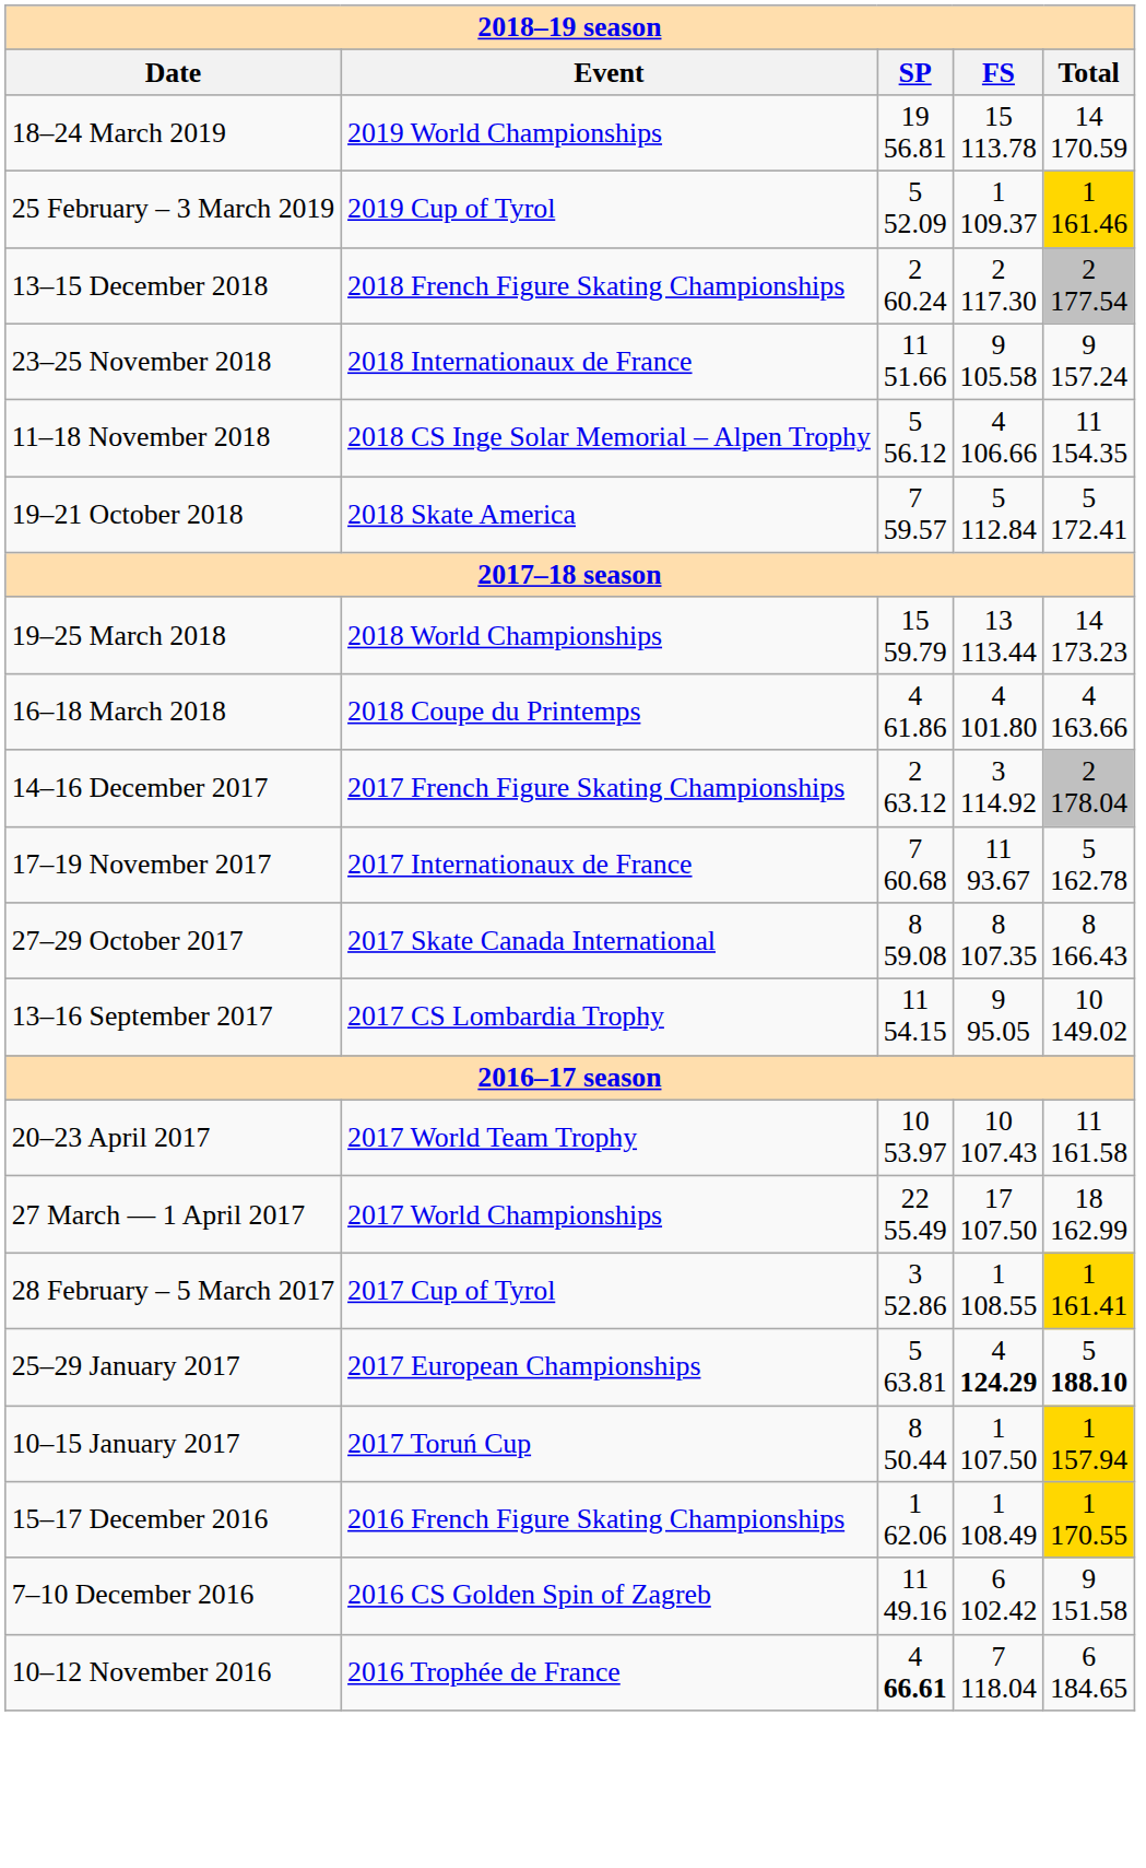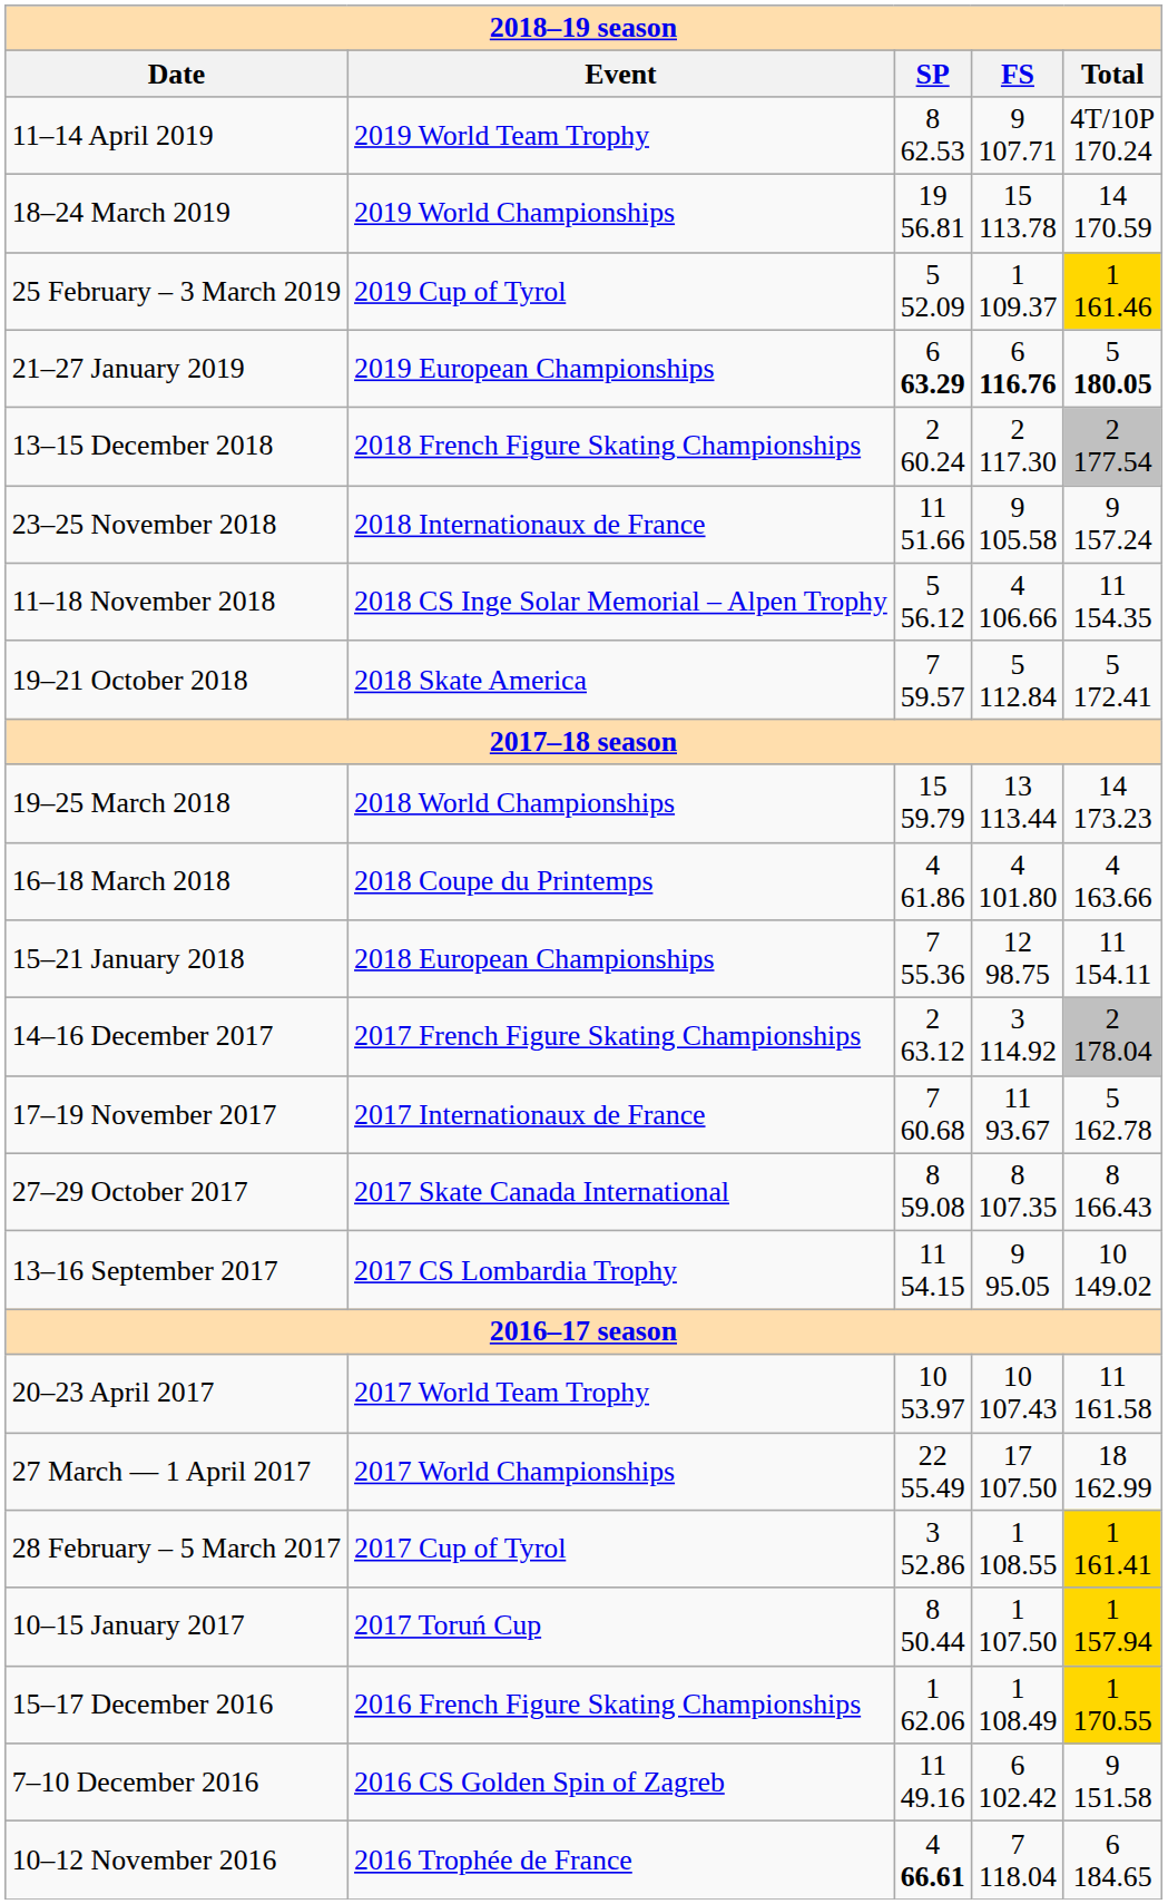 <table class="wikitable">
 <tr>
 <td colspan="5" style="background-color: #ffdead; " align="center"><a href='#'><strong>2018–19 season</strong></a></td>
 </tr>
 <tr>
 <th>Date</th>
 <th>Event</th>
 <th><a href='#'>SP</a></th>
 <th><a href='#'>FS</a></th>
 <th>Total</th>
+</tr>
+<tr>
+<td>11–14 April 2019</td>
+<td><a href='#'>2019 World Team Trophy</a></td>
+<td align=center>8 <br> 62.53</td>
+<td align=center>9 <br> 107.71</td>
+<td align=center>4T/10P <br> 170.24</td>
 </tr>
 <tr>
 <td>18–24 March 2019</td>
 <td><a href='#'>2019 World Championships</a></td>
 <td align=center>19 <br> 56.81</td>
 <td align=center>15 <br> 113.78</td>
 <td align=center>14 <br> 170.59</td>
 </tr>
 <tr>
 <td>25 February – 3 March 2019</td>
 <td><a href='#'>2019 Cup of Tyrol</a></td>
 <td align=center>5 <br> 52.09</td>
 <td align=center>1 <br> 109.37</td>
 <td align=center bgcolor=gold>1 <br> 161.46</td>
+</tr>
+<tr>
+<td>21–27 January 2019</td>
+<td><a href='#'>2019 European Championships</a></td>
+<td align=center>6 <br> <strong>63.29</strong></td>
+<td align=center>6 <br> <strong>116.76</strong></td>
+<td align=center>5 <br> <strong>180.05</strong></td>
 </tr>
 <tr>
 <td>13–15 December 2018</td>
 <td><a href='#'>2018 French Figure Skating Championships</a></td>
 <td align=center>2 <br> 60.24</td>
 <td align=center>2 <br> 117.30</td>
 <td align=center bgcolor="silver">2 <br> 177.54</td>
 </tr>
 <tr>
 <td>23–25 November 2018</td>
 <td><a href='#'>2018 Internationaux de France</a></td>
 <td align=center>11 <br> 51.66</td>
 <td align=center>9 <br> 105.58</td>
 <td align=center>9 <br> 157.24</td>
 </tr>
 <tr>
 <td>11–18 November 2018</td>
 <td><a href='#'>2018 CS Inge Solar Memorial – Alpen Trophy</a></td>
 <td align=center>5 <br> 56.12</td>
 <td align=center>4 <br> 106.66</td>
 <td align=center>11 <br> 154.35</td>
 </tr>
 <tr>
 <td>19–21 October 2018</td>
 <td><a href='#'>2018 Skate America</a></td>
 <td align=center>7 <br> 59.57</td>
 <td align=center>5 <br> 112.84</td>
 <td align=center>5 <br> 172.41</td>
 </tr>
 <tr>
 <td colspan="5" style="background-color: #ffdead; " align="center"><a href='#'><strong>2017–18 season</strong></a></td>
 </tr>
 <tr>
 <td>19–25 March 2018</td>
 <td><a href='#'>2018 World Championships</a></td>
 <td align=center>15 <br> 59.79</td>
 <td align=center>13 <br> 113.44</td>
 <td align=center>14 <br> 173.23</td>
 </tr>
 <tr>
 <td>16–18 March 2018</td>
 <td><a href='#'>2018 Coupe du Printemps</a></td>
 <td align=center>4 <br> 61.86</td>
 <td align=center>4 <br> 101.80</td>
 <td align=center>4 <br> 163.66</td>
+</tr>
+<tr>
+<td>15–21 January 2018</td>
+<td><a href='#'>2018 European Championships</a></td>
+<td align=center>7 <br> 55.36</td>
+<td align=center>12 <br> 98.75</td>
+<td align=center>11 <br> 154.11</td>
 </tr>
 <tr>
 <td>14–16 December 2017</td>
 <td><a href='#'>2017 French Figure Skating Championships</a></td>
 <td align=center>2 <br> 63.12</td>
 <td align=center>3 <br> 114.92</td>
 <td align=center bgcolor="silver">2 <br> 178.04</td>
 </tr>
 <tr>
 <td>17–19 November 2017</td>
 <td><a href='#'>2017 Internationaux de France</a></td>
 <td align=center>7 <br> 60.68</td>
 <td align=center>11 <br> 93.67</td>
 <td align=center>5 <br> 162.78</td>
 </tr>
 <tr>
 <td>27–29 October 2017</td>
 <td><a href='#'>2017 Skate Canada International</a></td>
 <td align=center>8 <br> 59.08</td>
 <td align=center>8 <br> 107.35</td>
 <td align=center>8 <br> 166.43</td>
 </tr>
 <tr>
 <td>13–16 September 2017</td>
 <td><a href='#'>2017 CS Lombardia Trophy</a></td>
 <td align=center>11 <br> 54.15</td>
 <td align=center>9 <br> 95.05</td>
 <td align=center>10 <br> 149.02</td>
 </tr>
 <tr>
 <td colspan="5" style="background-color: #ffdead; " align="center"><a href='#'><strong>2016–17 season</strong></a></td>
 </tr>
 <tr>
 <td>20–23 April 2017</td>
 <td><a href='#'>2017 World Team Trophy</a></td>
 <td align=center>10 <br> 53.97</td>
 <td align=center>10 <br> 107.43</td>
 <td align=center>11 <br> 161.58</td>
 </tr>
 <tr>
 <td>27 March — 1 April 2017</td>
 <td><a href='#'>2017 World Championships</a></td>
 <td align=center>22 <br> 55.49</td>
 <td align=center>17 <br> 107.50</td>
 <td align=center>18 <br> 162.99</td>
 </tr>
 <tr>
 <td>28 February – 5 March 2017</td>
 <td><a href='#'>2017 Cup of Tyrol</a></td>
 <td align=center>3 <br> 52.86</td>
 <td align=center>1 <br> 108.55</td>
 <td align=center bgcolor="gold">1 <br> 161.41</td>
 </tr>
 <tr>
-<td>25–29 January 2017</td>
-<td><a href='#'>2017 European Championships</a></td>
-<td align=center>5 <br> 63.81</td>
-<td align=center>4 <br> <strong>124.29</strong></td>
-<td align=center>5 <br> <strong>188.10</strong></td>
-</tr>
-<tr>
 <td>10–15 January 2017</td>
 <td><a href='#'>2017 Toruń Cup</a></td>
 <td align=center>8 <br> 50.44</td>
 <td align=center>1 <br> 107.50</td>
 <td align=center bgcolor="gold">1 <br> 157.94</td>
 </tr>
 <tr>
 <td>15–17 December 2016</td>
 <td><a href='#'>2016 French Figure Skating Championships</a></td>
 <td align=center>1 <br> 62.06</td>
 <td align=center>1 <br> 108.49</td>
 <td align=center bgcolor="gold">1 <br> 170.55</td>
 </tr>
 <tr>
 <td>7–10 December 2016</td>
 <td><a href='#'>2016 CS Golden Spin of Zagreb</a></td>
 <td align=center>11 <br> 49.16</td>
 <td align=center>6 <br> 102.42</td>
 <td align=center>9 <br> 151.58</td>
 </tr>
 <tr>
 <td>10–12 November 2016</td>
 <td><a href='#'>2016 Trophée de France</a></td>
 <td align=center>4 <br> <strong>66.61</strong></td>
 <td align=center>7 <br> 118.04</td>
 <td align=center>6 <br> 184.65</td>
 </tr>
 </table>
